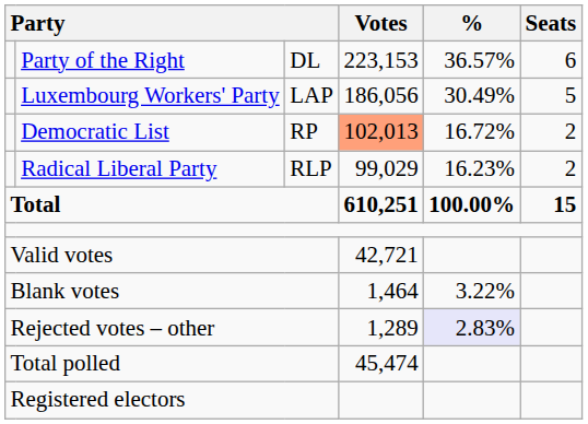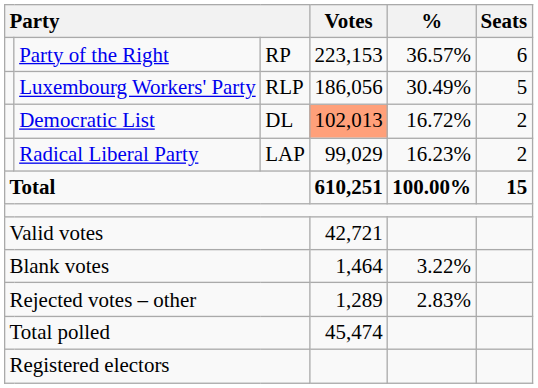 <table class="wikitable" border="1" style="text-align:right;">
 <tr>
 <th style="text-align:left;" valign=bottom colspan=3>Party</th>
 <th align=center valign=bottom width="50">Votes</th>
 <th align=center valign=bottom width="50">%</th>
 <th align=center>Seats</th>
 </tr>
 <tr>
 <td></td>
 <td align=left><a href='#'>Party of the Right</a></td>
-<td align=left>DL</td>
+<td align=left>RP</td>
 <td>223,153</td>
 <td>36.57%</td>
 <td>6</td>
 </tr>
 <tr>
 <td></td>
 <td align=left><a href='#'>Luxembourg Workers' Party</a></td>
-<td align=left>LAP</td>
+<td align=left>RLP</td>
 <td>186,056</td>
 <td>30.49%</td>
 <td>5</td>
 </tr>
 <tr>
 <td></td>
 <td align=left><a href='#'>Democratic List</a></td>
-<td align=left>RP</td>
+<td align=left>DL</td>
 <td style="background: lightsalmon;">102,013</td>
 <td>16.72%</td>
 <td>2</td>
 </tr>
 <tr>
 <td></td>
 <td align=left><a href='#'>Radical Liberal Party</a></td>
-<td align=left>RLP</td>
+<td align=left>LAP</td>
 <td>99,029</td>
 <td>16.23%</td>
 <td>2</td>
 </tr>
 <tr style="font-weight:bold">
 <td align=left colspan=3>Total</td>
 <td>610,251</td>
 <td>100.00%</td>
 <td>15</td>
 </tr>
 <tr>
 <td colspan=6 height="2"></td>
 </tr>
 <tr>
 <td align=left colspan=3>Valid votes</td>
 <td>42,721</td>
 <td></td>
 <td></td>
 </tr>
 <tr>
 <td align=left colspan=3>Blank votes</td>
 <td>1,464</td>
 <td>3.22%</td>
 <td></td>
 </tr>
 <tr>
 <td align=left colspan=3>Rejected votes – other</td>
 <td>1,289</td>
-<td style="background: lavender;">2.83%</td>
+<td>2.83%</td>
 <td></td>
 </tr>
 <tr>
 <td align=left colspan=3>Total polled</td>
 <td>45,474</td>
 <td></td>
 <td></td>
 </tr>
 <tr>
 <td align=left colspan=3>Registered electors</td>
 <td></td>
 <td></td>
 <td></td>
 </tr>
 </table>
